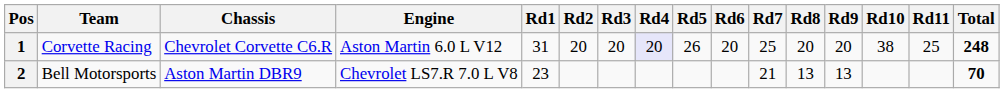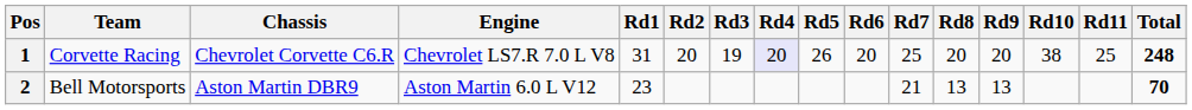 <table class="wikitable" style="font-size: 90%;">
 <tr>
 <th>Pos</th>
 <th>Team</th>
 <th>Chassis</th>
 <th>Engine</th>
 <th>Rd1</th>
 <th>Rd2</th>
 <th>Rd3</th>
 <th>Rd4</th>
 <th>Rd5</th>
 <th>Rd6</th>
 <th>Rd7</th>
 <th>Rd8</th>
 <th>Rd9</th>
 <th>Rd10</th>
 <th>Rd11</th>
 <th>Total</th>
 </tr>
 <tr>
 <th>1</th>
 <td> <a href='#'>Corvette Racing</a></td>
 <td><a href='#'>Chevrolet Corvette C6.R</a></td>
-<td><a href='#'>Aston Martin</a> 6.0 L V12</td>
+<td><a href='#'>Chevrolet</a> LS7.R 7.0 L V8</td>
 <td align="center">31</td>
 <td align="center">20</td>
-<td align="center">20</td>
+<td align="center">19</td>
 <td align="center" style="background: lavender;">20</td>
 <td align="center">26</td>
 <td align="center">20</td>
 <td align="center">25</td>
 <td align="center">20</td>
 <td align="center">20</td>
 <td align="center">38</td>
 <td align="center">25</td>
 <td align="center"><strong>248</strong></td>
 </tr>
 <tr>
 <th>2</th>
 <td> Bell Motorsports</td>
 <td><a href='#'>Aston Martin DBR9</a></td>
-<td><a href='#'>Chevrolet</a> LS7.R 7.0 L V8</td>
+<td><a href='#'>Aston Martin</a> 6.0 L V12</td>
 <td align="center">23</td>
 <td></td>
 <td></td>
 <td></td>
 <td></td>
 <td></td>
 <td align="center">21</td>
 <td align="center">13</td>
 <td align="center">13</td>
 <td></td>
 <td></td>
 <td align="center"><strong>70</strong></td>
 </tr>
 </table>
